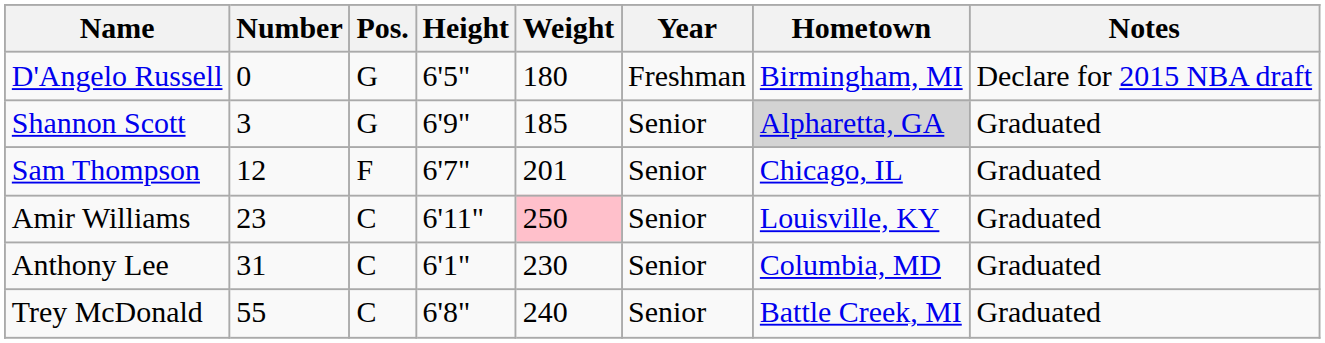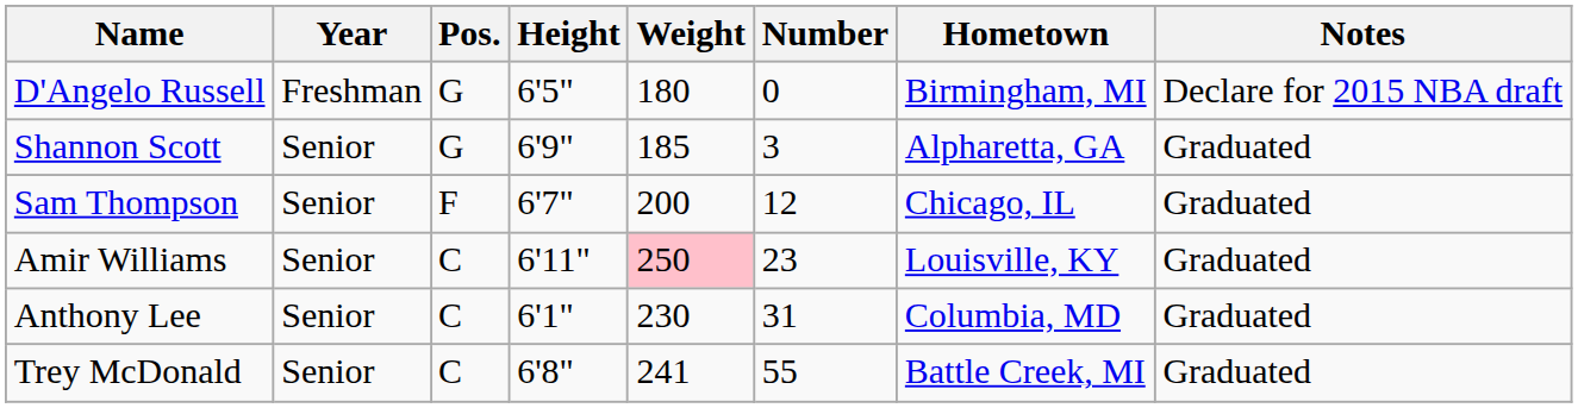 <table class="wikitable sortable" border="1">
 <tr>
 <th>Name</th>
-<th>Number</th>
+<th>Year</th>
 <th>Pos.</th>
 <th>Height</th>
 <th>Weight</th>
-<th>Year</th>
+<th>Number</th>
 <th>Hometown</th>
 <th class="unsortable">Notes</th>
 </tr>
 <tr>
 <td><a href='#'>D'Angelo Russell</a></td>
-<td>0</td>
+<td>Freshman</td>
 <td>G</td>
 <td>6'5"</td>
 <td>180</td>
-<td>Freshman</td>
+<td>0</td>
 <td><a href='#'>Birmingham, MI</a></td>
 <td>Declare for <a href='#'>2015 NBA draft</a></td>
 </tr>
 <tr>
 <td><a href='#'>Shannon Scott</a></td>
-<td>3</td>
+<td>Senior</td>
 <td>G</td>
 <td>6'9"</td>
 <td>185</td>
-<td>Senior</td>
-<td style="background: lightgrey;"><a href='#'>Alpharetta, GA</a></td>
+<td>3</td>
+<td><a href='#'>Alpharetta, GA</a></td>
 <td>Graduated</td>
 </tr>
 <tr>
 <td><a href='#'>Sam Thompson</a></td>
-<td>12</td>
+<td>Senior</td>
 <td>F</td>
 <td>6'7"</td>
-<td>201</td>
-<td>Senior</td>
+<td>200</td>
+<td>12</td>
 <td><a href='#'>Chicago, IL</a></td>
 <td>Graduated</td>
 </tr>
 <tr>
 <td>Amir Williams</td>
-<td>23</td>
+<td>Senior</td>
 <td>C</td>
 <td>6'11"</td>
 <td style="background: pink;">250</td>
-<td>Senior</td>
+<td>23</td>
 <td><a href='#'>Louisville, KY</a></td>
 <td>Graduated</td>
 </tr>
 <tr>
 <td>Anthony Lee</td>
-<td>31</td>
+<td>Senior</td>
 <td>C</td>
 <td>6'1"</td>
 <td>230</td>
-<td>Senior</td>
+<td>31</td>
 <td><a href='#'>Columbia, MD</a></td>
 <td>Graduated</td>
 </tr>
 <tr>
 <td>Trey McDonald</td>
-<td>55</td>
+<td>Senior</td>
 <td>C</td>
 <td>6'8"</td>
-<td>240</td>
-<td>Senior</td>
+<td>241</td>
+<td>55</td>
 <td><a href='#'>Battle Creek, MI</a></td>
 <td>Graduated</td>
 </tr>
 </table>
